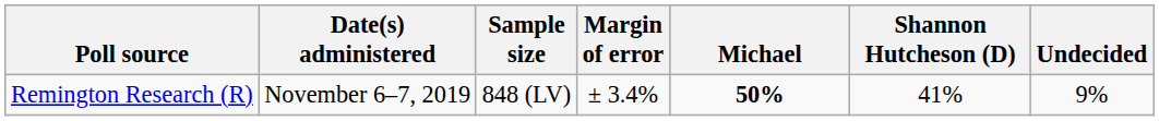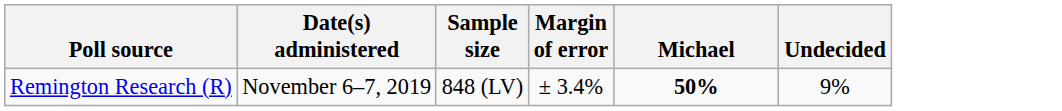 <table class="wikitable" style="font-size:90%;text-align:center;">
 <tr valign=bottom>
 <th>Poll source</th>
 <th>Date(s)<br>administered</th>
 <th>Sample<br>size</th>
 <th>Margin<br>of error</th>
 <th style="width:100px;">Michael<br></th>
-<th style="width:100px;">Shannon<br>Hutcheson (D)</th>
 <th>Undecided</th>
 </tr>
 <tr>
 <td style="text-align:left;"><a href='#'>Remington Research (R)</a></td>
 <td>November 6–7, 2019</td>
 <td>848 (LV)</td>
 <td>± 3.4%</td>
 <td><strong>50%</strong></td>
-<td>41%</td>
 <td>9%</td>
 </tr>
 </table>
